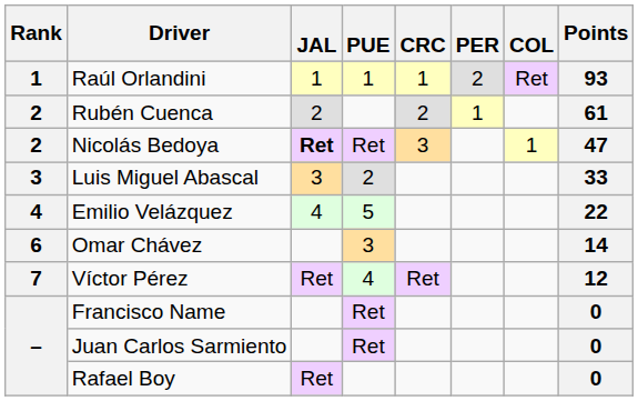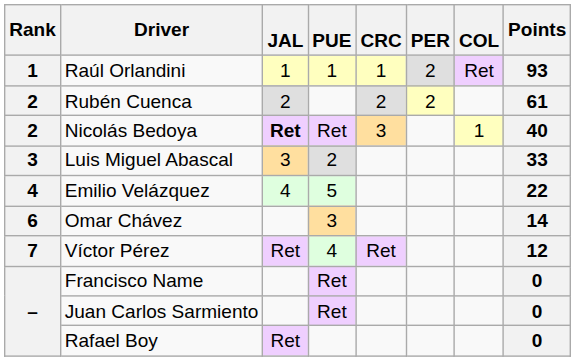 <table class="wikitable" style="text-align:center; font-size: 85%;">
 <tr>
 <th>Rank</th>
 <th>Driver</th>
 <th><br>JAL</th>
 <th><br>PUE</th>
 <th><br>CRC</th>
 <th><br>PER</th>
 <th><br>COL</th>
 <th>Points</th>
 </tr>
 <tr>
 <th>1</th>
 <td align=left> Raúl Orlandini</td>
 <td style="background:#ffffbf;">1</td>
 <td style="background:#ffffbf;">1</td>
 <td style="background:#ffffbf;">1</td>
 <td style="background:#dfdfdf;">2</td>
 <td style="background:#efcfff;">Ret</td>
 <th>93</th>
 </tr>
 <tr>
 <th>2</th>
 <td align=left> Rubén Cuenca</td>
 <td style="background:#dfdfdf;">2</td>
 <td></td>
 <td style="background:#dfdfdf;">2</td>
-<td style="background:#ffffbf;">1</td>
+<td style="background:#ffffbf;">2</td>
 <td></td>
 <th>61</th>
 </tr>
 <tr>
 <th>2</th>
 <td align=left> Nicolás Bedoya</td>
 <td style="background:#efcfff;"><strong>Ret</strong></td>
 <td style="background:#efcfff;">Ret</td>
 <td style="background:#ffdf9f;">3</td>
 <td></td>
 <td style="background:#ffffbf;">1</td>
-<th>47</th>
+<th>40</th>
 </tr>
 <tr>
 <th>3</th>
 <td align=left> Luis Miguel Abascal</td>
 <td style="background:#ffdf9f;">3</td>
 <td style="background:#dfdfdf;">2</td>
 <td></td>
 <td></td>
 <td></td>
 <th>33</th>
 </tr>
 <tr>
 <th>4</th>
 <td align=left> Emilio Velázquez</td>
 <td style="background:#dfffdf;">4</td>
 <td style="background:#dfffdf;">5</td>
 <td></td>
 <td></td>
 <td></td>
 <th>22</th>
 </tr>
 <tr>
 <th>6</th>
 <td align=left> Omar Chávez</td>
 <td></td>
 <td style="background:#ffdf9f;">3</td>
 <td></td>
 <td></td>
 <td></td>
 <th>14</th>
 </tr>
 <tr>
 <th>7</th>
 <td align=left> Víctor Pérez</td>
 <td style="background:#efcfff;">Ret</td>
 <td style="background:#dfffdf;">4</td>
 <td style="background:#efcfff;">Ret</td>
 <td></td>
 <td></td>
 <th>12</th>
 </tr>
 <tr>
 <th rowspan=3>–</th>
 <td align=left> Francisco Name</td>
 <td></td>
 <td style="background:#efcfff;">Ret</td>
 <td></td>
 <td></td>
 <td></td>
 <th>0</th>
 </tr>
 <tr>
 <td align=left> Juan Carlos Sarmiento</td>
 <td></td>
 <td style="background:#efcfff;">Ret</td>
 <td></td>
 <td></td>
 <td></td>
 <th>0</th>
 </tr>
 <tr>
 <td align=left> Rafael Boy</td>
 <td style="background:#efcfff;">Ret</td>
 <td></td>
 <td></td>
 <td></td>
 <td></td>
 <th>0</th>
 </tr>
 </table>
